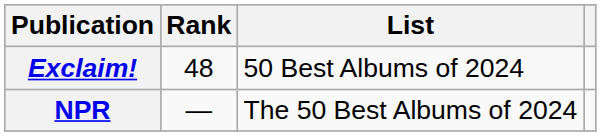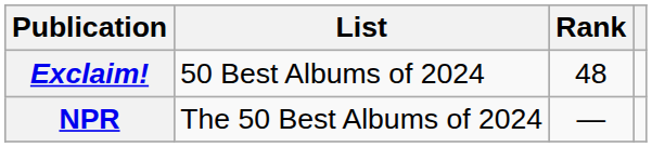 <table class="wikitable sortable plainrowheaders">
 <tr>
 <th scope="col">Publication</th>
+<th scope="col">List</th>
 <th scope="col">Rank</th>
-<th scope="col">List</th>
 <th scope="col"></th>
 </tr>
 <tr>
 <th scope="row"><em><a href='#'>Exclaim!</a></em></th>
+<td>50 Best Albums of 2024</td>
 <td style="text-align: center;">48</td>
-<td>50 Best Albums of 2024</td>
 <td style="text-align: center;"></td>
 </tr>
 <tr>
 <th scope="row"><a href='#'>NPR</a></th>
+<td>The 50 Best Albums of 2024</td>
 <td style="text-align: center;">—</td>
-<td>The 50 Best Albums of 2024</td>
 <td style="text-align: center;"></td>
 </tr>
 </table>
